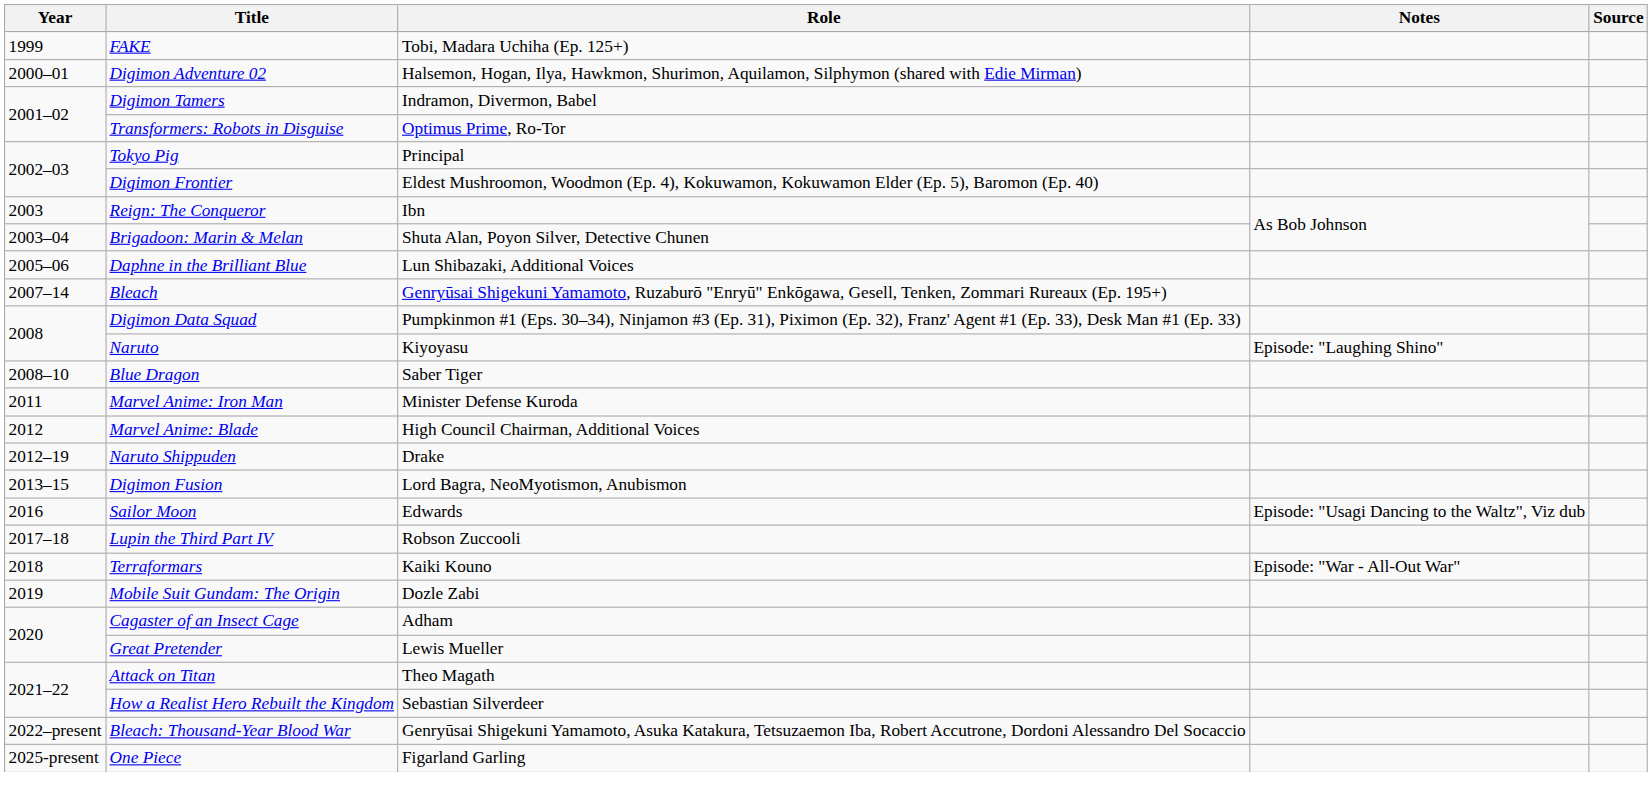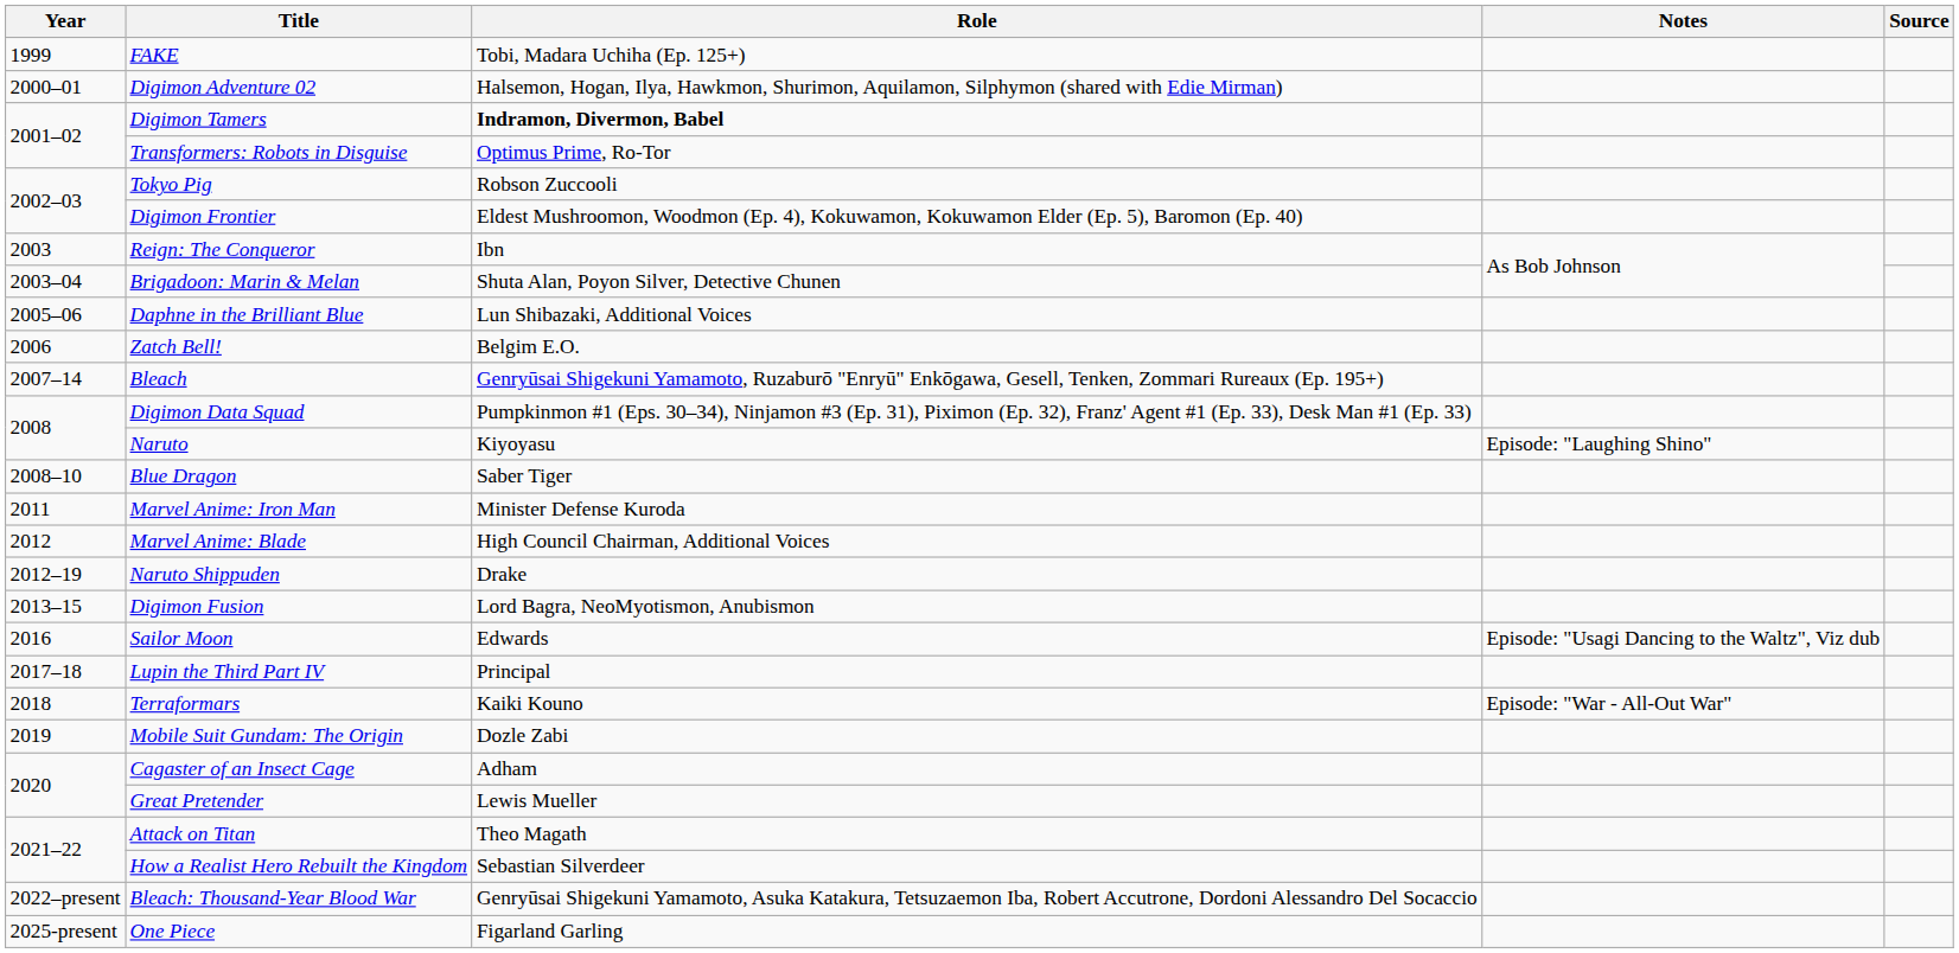 <table class="wikitable">
 <tr>
 <th>Year</th>
 <th>Title</th>
 <th>Role</th>
 <th>Notes</th>
 <th>Source</th>
 </tr>
 <tr>
 <td>1999</td>
 <td><em><a href='#'>FAKE</a></em></td>
 <td>Tobi, Madara Uchiha (Ep. 125+)</td>
 <td></td>
 <td></td>
 </tr>
 <tr>
 <td>2000–01</td>
 <td><em><a href='#'>Digimon Adventure 02</a></em></td>
 <td>Halsemon, Hogan, Ilya, Hawkmon, Shurimon, Aquilamon, Silphymon (shared with <a href='#'>Edie Mirman</a>)</td>
 <td></td>
 <td></td>
 </tr>
 <tr>
 <td rowspan="2">2001–02</td>
 <td><em><a href='#'>Digimon Tamers</a></em></td>
-<td>Indramon, Divermon, Babel</td>
+<td><strong>Indramon, Divermon, Babel</strong></td>
 <td></td>
 <td></td>
 </tr>
 <tr>
 <td><em><a href='#'>Transformers: Robots in Disguise</a></em></td>
 <td><a href='#'>Optimus Prime</a>, Ro-Tor</td>
 <td></td>
 <td></td>
 </tr>
 <tr>
 <td rowspan="2">2002–03</td>
 <td><em><a href='#'>Tokyo Pig</a></em></td>
-<td>Principal</td>
+<td>Robson Zuccooli</td>
 <td></td>
 <td></td>
 </tr>
 <tr>
 <td><em><a href='#'>Digimon Frontier</a></em></td>
 <td>Eldest Mushroomon, Woodmon (Ep. 4), Kokuwamon, Kokuwamon Elder (Ep. 5), Baromon (Ep. 40)</td>
 <td></td>
 <td></td>
 </tr>
 <tr>
 <td>2003</td>
 <td><em><a href='#'>Reign: The Conqueror</a></em></td>
 <td>Ibn</td>
 <td rowspan="2">As Bob Johnson</td>
 <td></td>
 </tr>
 <tr>
 <td>2003–04</td>
 <td><em><a href='#'>Brigadoon: Marin & Melan</a></em></td>
 <td>Shuta Alan, Poyon Silver, Detective Chunen</td>
 <td></td>
 </tr>
 <tr>
 <td>2005–06</td>
 <td><em><a href='#'>Daphne in the Brilliant Blue</a></em></td>
 <td>Lun Shibazaki, Additional Voices</td>
+<td></td>
+<td></td>
+</tr>
+<tr>
+<td>2006</td>
+<td><em><a href='#'>Zatch Bell!</a></em></td>
+<td>Belgim E.O.</td>
 <td></td>
 <td></td>
 </tr>
 <tr>
 <td>2007–14</td>
 <td><em><a href='#'>Bleach</a></em></td>
 <td><a href='#'>Genryūsai Shigekuni Yamamoto</a>, Ruzaburō "Enryū" Enkōgawa, Gesell, Tenken, Zommari Rureaux (Ep. 195+)</td>
 <td></td>
 <td></td>
 </tr>
 <tr>
 <td rowspan="2">2008</td>
 <td><em><a href='#'>Digimon Data Squad</a></em></td>
 <td>Pumpkinmon #1 (Eps. 30–34), Ninjamon #3 (Ep. 31), Piximon (Ep. 32), Franz' Agent #1 (Ep. 33), Desk Man #1 (Ep. 33)</td>
 <td></td>
 <td></td>
 </tr>
 <tr>
 <td><em><a href='#'>Naruto</a></em></td>
 <td>Kiyoyasu</td>
 <td>Episode: "Laughing Shino"</td>
 <td></td>
 </tr>
 <tr>
 <td>2008–10</td>
 <td><em><a href='#'>Blue Dragon</a></em></td>
 <td>Saber Tiger</td>
 <td></td>
 <td></td>
 </tr>
 <tr>
 <td>2011</td>
 <td><em><a href='#'>Marvel Anime: Iron Man</a></em></td>
 <td>Minister Defense Kuroda</td>
 <td></td>
 <td></td>
 </tr>
 <tr>
 <td>2012</td>
 <td><em><a href='#'>Marvel Anime: Blade</a></em></td>
 <td>High Council Chairman, Additional Voices</td>
 <td></td>
 <td></td>
 </tr>
 <tr>
 <td>2012–19</td>
 <td><em><a href='#'>Naruto Shippuden</a></em></td>
 <td>Drake</td>
 <td></td>
 <td></td>
 </tr>
 <tr>
 <td>2013–15</td>
 <td><em><a href='#'>Digimon Fusion</a></em></td>
 <td>Lord Bagra, NeoMyotismon, Anubismon</td>
 <td></td>
 <td></td>
 </tr>
 <tr>
 <td>2016</td>
 <td><em><a href='#'>Sailor Moon</a></em></td>
 <td>Edwards</td>
 <td>Episode: "Usagi Dancing to the Waltz", Viz dub</td>
 <td></td>
 </tr>
 <tr>
 <td>2017–18</td>
 <td><em><a href='#'>Lupin the Third Part IV</a></em></td>
-<td>Robson Zuccooli</td>
+<td>Principal</td>
 <td></td>
 <td></td>
 </tr>
 <tr>
 <td>2018</td>
 <td><em><a href='#'>Terraformars</a></em></td>
 <td>Kaiki Kouno</td>
 <td>Episode: "War - All-Out War"</td>
 <td></td>
 </tr>
 <tr>
 <td>2019</td>
 <td><em><a href='#'>Mobile Suit Gundam: The Origin</a></em></td>
 <td>Dozle Zabi</td>
 <td></td>
 <td></td>
 </tr>
 <tr>
 <td rowspan="2">2020</td>
 <td><em><a href='#'>Cagaster of an Insect Cage</a></em></td>
 <td>Adham</td>
 <td></td>
 <td></td>
 </tr>
 <tr>
 <td><em><a href='#'>Great Pretender</a></em></td>
 <td>Lewis Mueller</td>
 <td></td>
 <td></td>
 </tr>
 <tr>
 <td rowspan="2">2021–22</td>
 <td><em><a href='#'>Attack on Titan</a></em></td>
 <td>Theo Magath</td>
 <td></td>
 <td></td>
 </tr>
 <tr>
 <td><em><a href='#'>How a Realist Hero Rebuilt the Kingdom</a></em></td>
 <td>Sebastian Silverdeer</td>
 <td></td>
 <td></td>
 </tr>
 <tr>
 <td>2022–present</td>
 <td><em><a href='#'>Bleach: Thousand-Year Blood War</a></em></td>
 <td>Genryūsai Shigekuni Yamamoto, Asuka Katakura, Tetsuzaemon Iba, Robert Accutrone, Dordoni Alessandro Del Socaccio</td>
 <td></td>
 <td></td>
 </tr>
 <tr>
 <td>2025-present</td>
 <td><em><a href='#'>One Piece</a></em></td>
 <td>Figarland Garling</td>
 <td></td>
 <td></td>
 </tr>
 </table>
